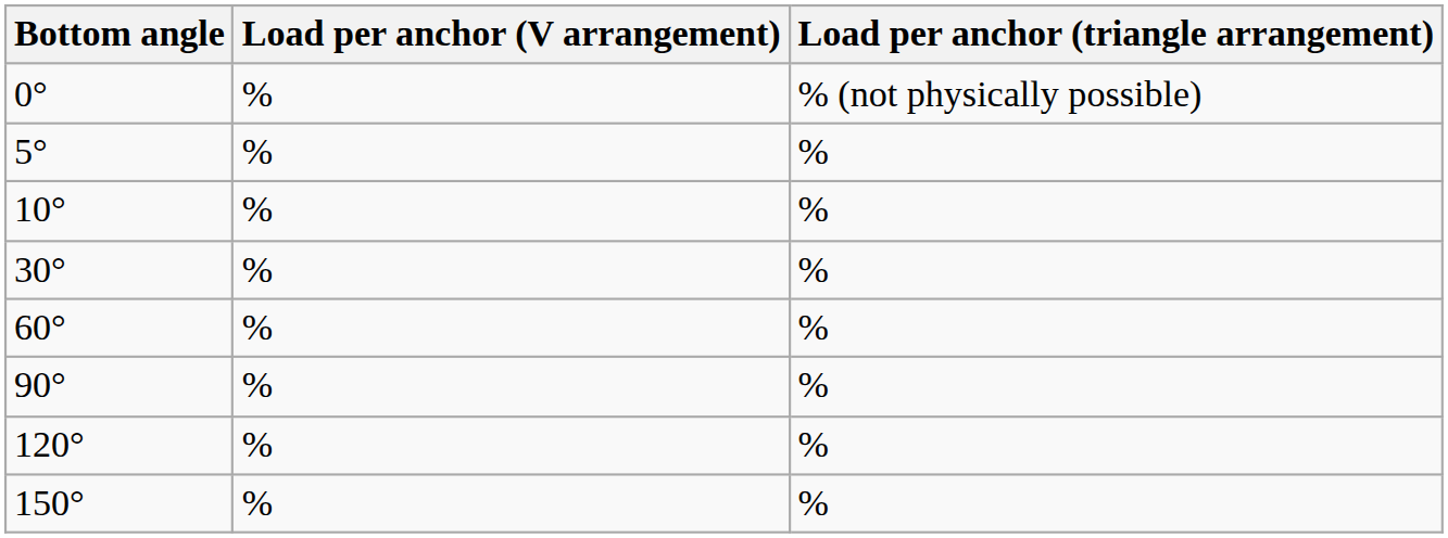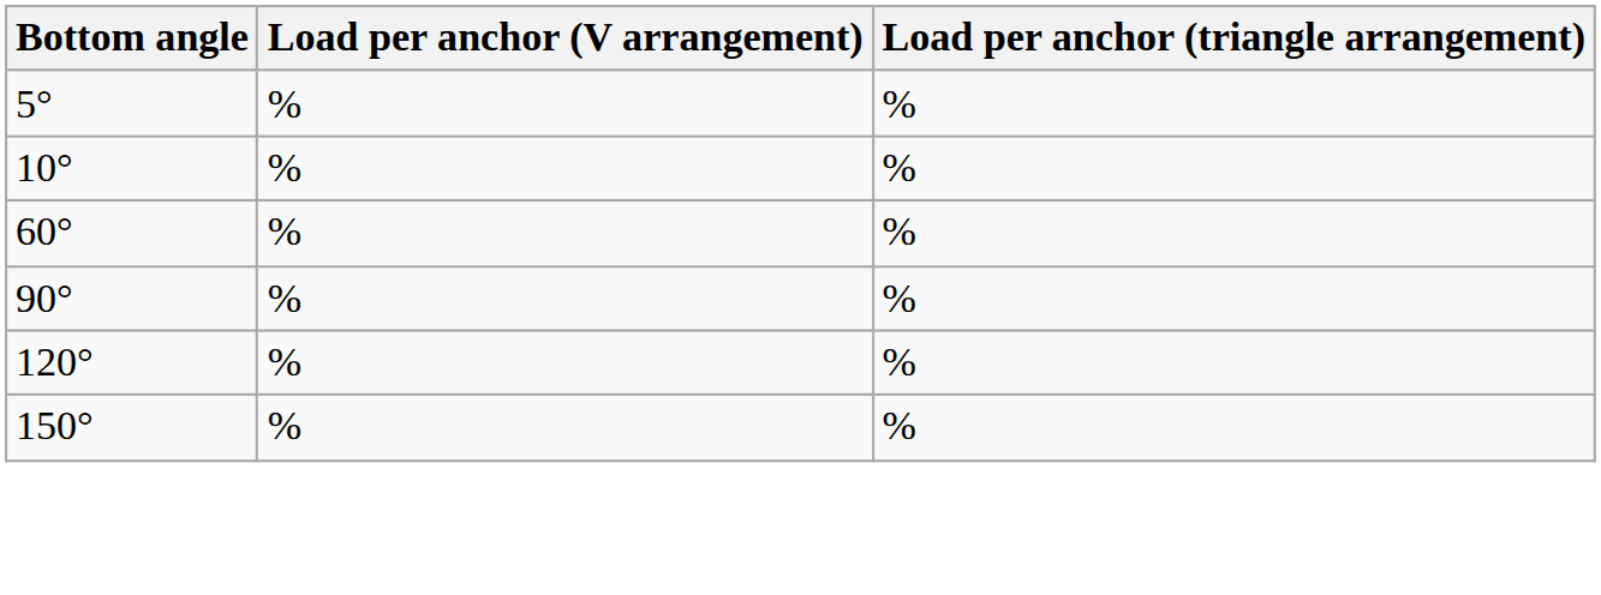 <table class="wikitable">
 <tr>
 <th>Bottom angle</th>
 <th>Load per anchor (V arrangement)</th>
 <th>Load per anchor (triangle arrangement)</th>
-</tr>
-<tr>
-<td>0°</td>
-<td>%</td>
-<td>% (not physically possible)</td>
 </tr>
 <tr>
 <td>5°</td>
 <td>%</td>
 <td>%</td>
 </tr>
 <tr>
 <td>10°</td>
-<td>%</td>
-<td>%</td>
-</tr>
-<tr>
-<td>30°</td>
 <td>%</td>
 <td>%</td>
 </tr>
 <tr>
 <td>60°</td>
 <td>%</td>
 <td>%</td>
 </tr>
 <tr>
 <td>90°</td>
 <td>%</td>
 <td>%</td>
 </tr>
 <tr>
 <td>120°</td>
 <td>%</td>
 <td>%</td>
 </tr>
 <tr>
 <td>150°</td>
 <td>%</td>
 <td>%</td>
 </tr>
 </table>
